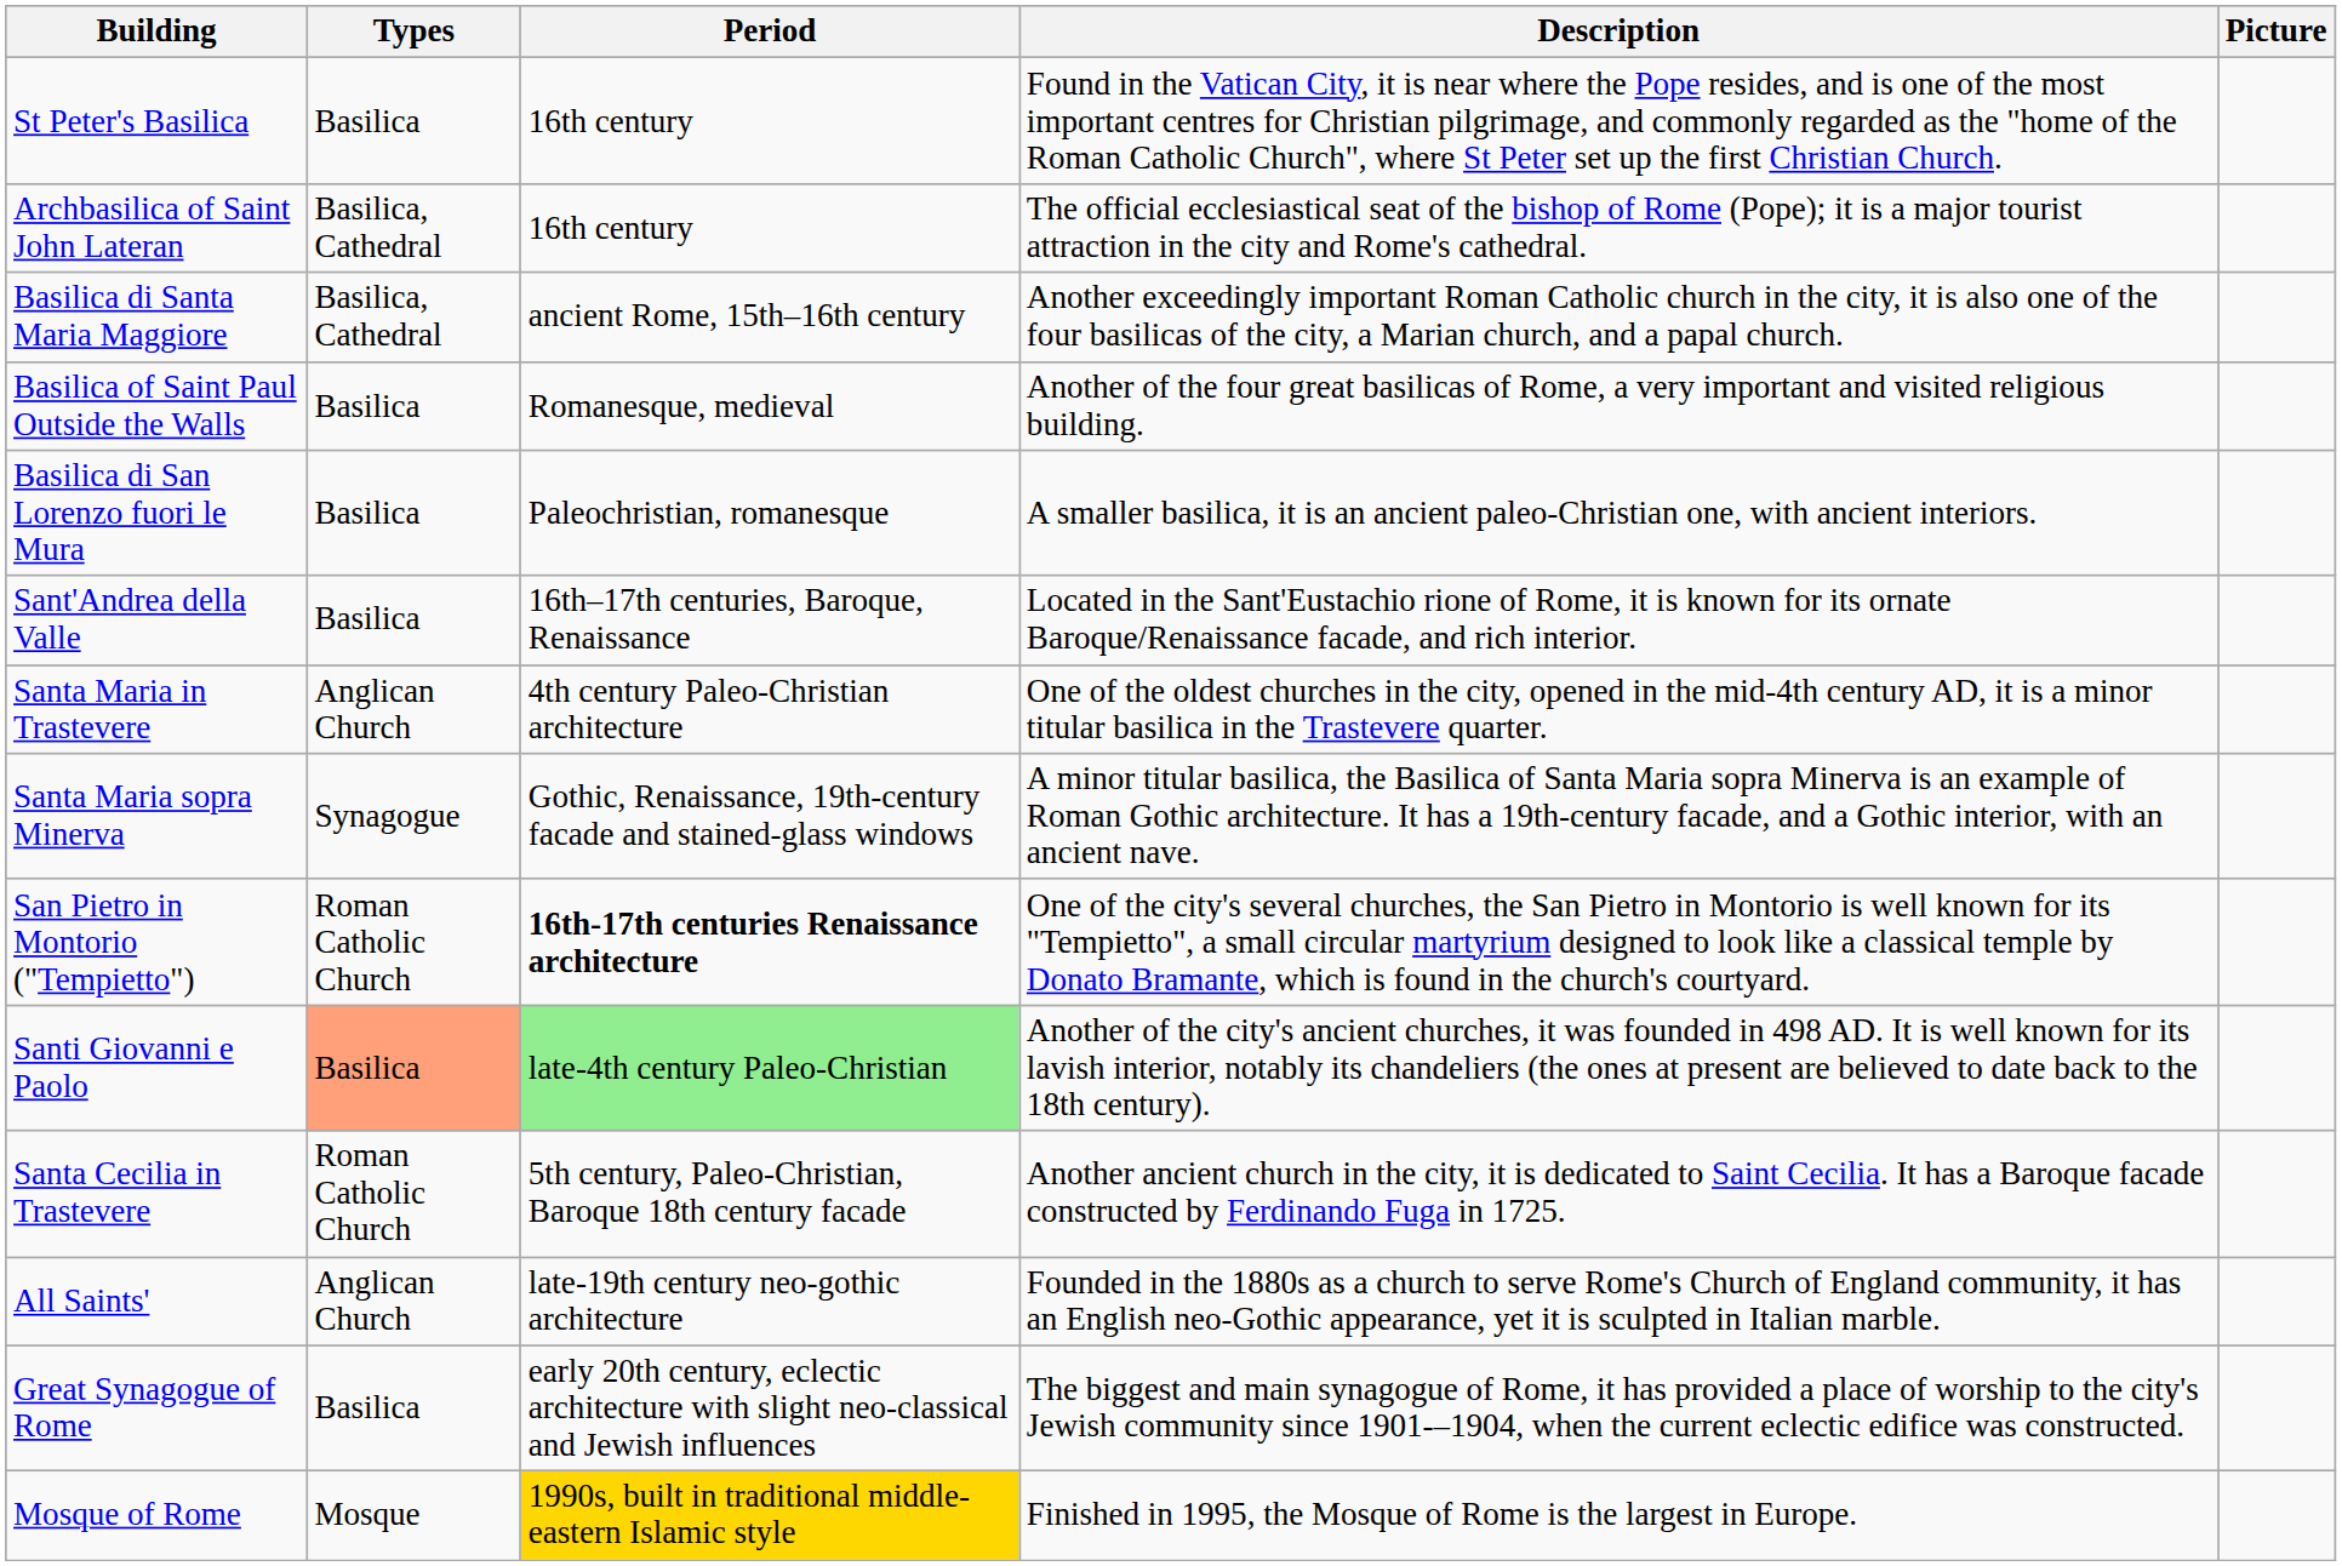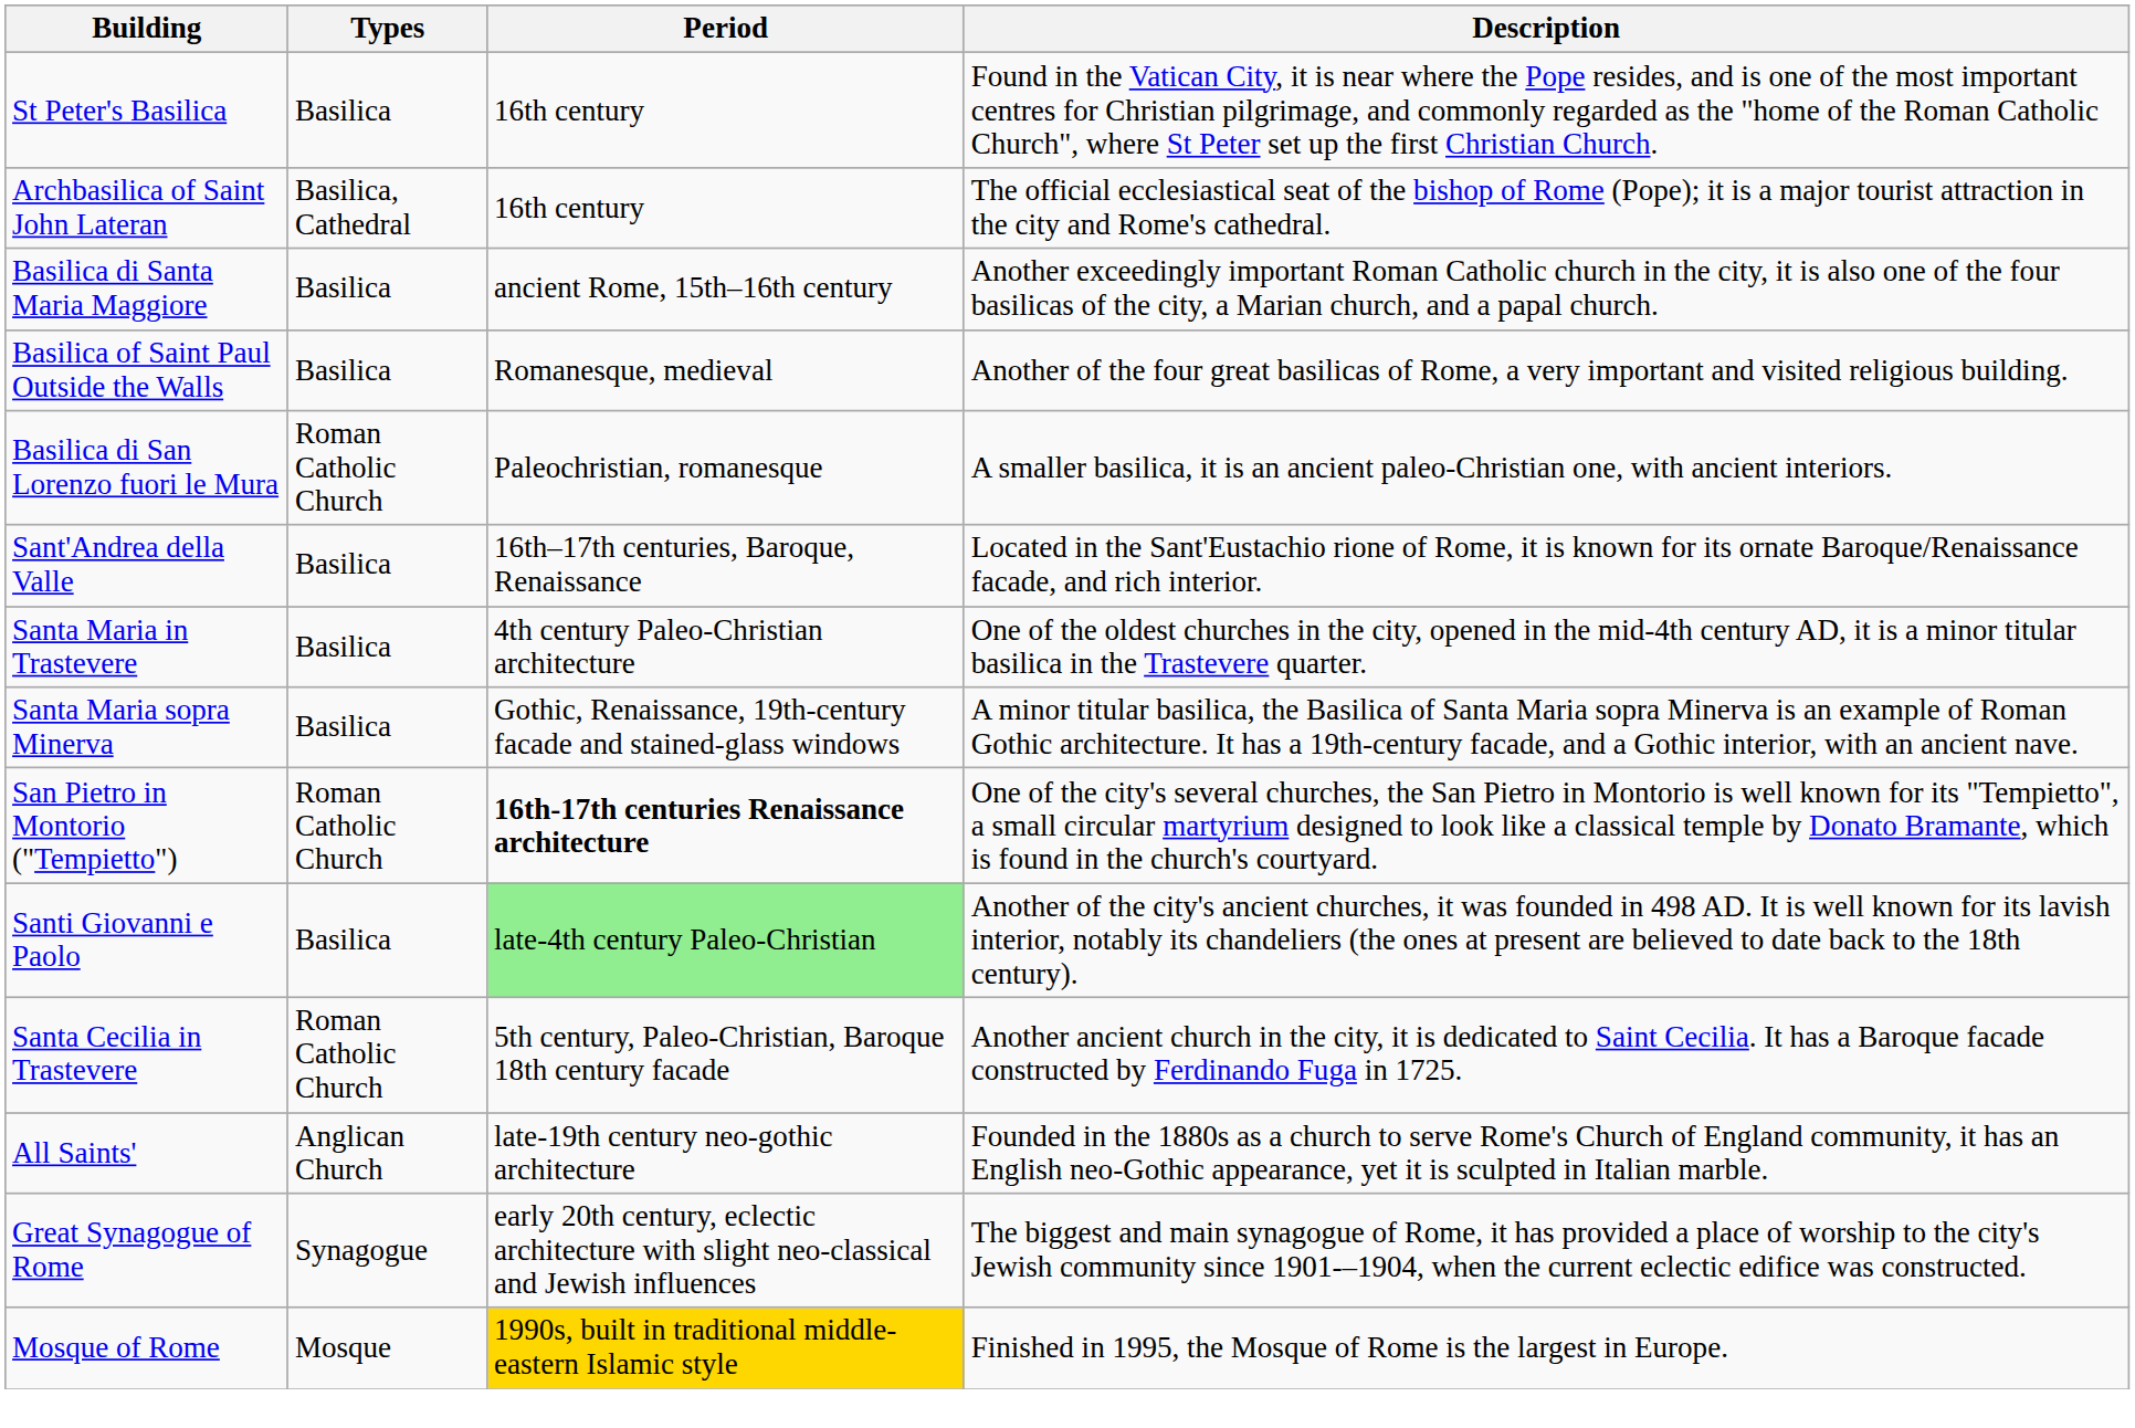 <table class="wikitable" width="90%">
 <tr>
 <th>Building</th>
 <th>Types</th>
 <th>Period</th>
 <th>Description</th>
-<th>Picture</th>
 </tr>
 <tr>
 <td><a href='#'>St Peter's Basilica</a></td>
 <td>Basilica</td>
 <td>16th century</td>
 <td>Found in the <a href='#'>Vatican City</a>, it is near where the <a href='#'>Pope</a> resides, and is one of the most important centres for Christian pilgrimage, and commonly regarded as the "home of the Roman Catholic Church", where <a href='#'>St Peter</a> set up the first <a href='#'>Christian Church</a>.</td>
-<td></td>
 </tr>
 <tr>
 <td><a href='#'>Archbasilica of Saint John Lateran</a></td>
 <td>Basilica, Cathedral</td>
 <td>16th century</td>
 <td>The official ecclesiastical seat of the <a href='#'>bishop of Rome</a> (Pope); it is a major tourist attraction in the city and Rome's cathedral.</td>
-<td></td>
 </tr>
 <tr>
 <td><a href='#'>Basilica di Santa Maria Maggiore</a></td>
-<td>Basilica, Cathedral</td>
+<td>Basilica</td>
 <td>ancient Rome, 15th–16th century</td>
 <td>Another exceedingly important Roman Catholic church in the city, it is also one of the four basilicas of the city, a Marian church, and a papal church.</td>
-<td></td>
 </tr>
 <tr>
 <td><a href='#'>Basilica of Saint Paul Outside the Walls</a></td>
 <td>Basilica</td>
 <td>Romanesque, medieval</td>
 <td>Another of the four great basilicas of Rome, a very important and visited religious building.</td>
-<td></td>
 </tr>
 <tr>
 <td><a href='#'>Basilica di San Lorenzo fuori le Mura</a></td>
-<td>Basilica</td>
+<td>Roman Catholic Church</td>
 <td>Paleochristian, romanesque</td>
 <td>A smaller basilica, it is an ancient paleo-Christian one, with ancient interiors.</td>
-<td></td>
 </tr>
 <tr>
 <td><a href='#'>Sant'Andrea della Valle</a></td>
 <td>Basilica</td>
 <td>16th–17th centuries, Baroque, Renaissance</td>
 <td>Located in the Sant'Eustachio rione of Rome, it is known for its ornate Baroque/Renaissance facade, and rich interior.</td>
-<td></td>
 </tr>
 <tr>
 <td><a href='#'>Santa Maria in Trastevere</a></td>
-<td>Anglican Church</td>
+<td>Basilica</td>
 <td>4th century Paleo-Christian architecture</td>
 <td>One of the oldest churches in the city, opened in the mid-4th century AD, it is a minor titular basilica in the <a href='#'>Trastevere</a> quarter.</td>
-<td></td>
 </tr>
 <tr>
 <td><a href='#'>Santa Maria sopra Minerva</a></td>
-<td>Synagogue</td>
+<td>Basilica</td>
 <td>Gothic, Renaissance, 19th-century facade and stained-glass windows</td>
 <td>A minor titular basilica, the Basilica of Santa Maria sopra Minerva is an example of Roman Gothic architecture. It has a 19th-century facade, and a Gothic interior, with an ancient nave.</td>
-<td></td>
 </tr>
 <tr>
 <td><a href='#'>San Pietro in Montorio</a> ("<a href='#'>Tempietto</a>")</td>
 <td>Roman Catholic Church</td>
 <td><strong>16th-17th centuries Renaissance architecture</strong></td>
 <td>One of the city's several churches, the San Pietro in Montorio is well known for its "Tempietto", a small circular <a href='#'>martyrium</a> designed to look like a classical temple by <a href='#'>Donato Bramante</a>, which is found in the church's courtyard.</td>
-<td></td>
 </tr>
 <tr>
 <td><a href='#'>Santi Giovanni e Paolo</a></td>
-<td style="background: lightsalmon;">Basilica</td>
+<td>Basilica</td>
 <td style="background: lightgreen;">late-4th century Paleo-Christian</td>
 <td>Another of the city's ancient churches, it was founded in 498 AD. It is well known for its lavish interior, notably its chandeliers (the ones at present are believed to date back to the 18th century).</td>
-<td></td>
 </tr>
 <tr>
 <td><a href='#'>Santa Cecilia in Trastevere</a></td>
 <td>Roman Catholic Church</td>
 <td>5th century, Paleo-Christian, Baroque 18th century facade</td>
 <td>Another ancient church in the city, it is dedicated to <a href='#'>Saint Cecilia</a>. It has a Baroque facade constructed by <a href='#'>Ferdinando Fuga</a> in 1725.</td>
-<td></td>
 </tr>
 <tr>
 <td><a href='#'>All Saints'</a></td>
 <td>Anglican Church</td>
 <td>late-19th century neo-gothic architecture</td>
 <td>Founded in the 1880s as a church to serve Rome's Church of England community, it has an English neo-Gothic appearance, yet it is sculpted in Italian marble.</td>
-<td></td>
 </tr>
 <tr>
 <td><a href='#'>Great Synagogue of Rome</a></td>
-<td>Basilica</td>
+<td>Synagogue</td>
 <td>early 20th century, eclectic architecture with slight neo-classical and Jewish influences</td>
 <td>The biggest and main synagogue of Rome, it has provided a place of worship to the city's Jewish community since 1901-–1904, when the current eclectic edifice was constructed.</td>
-<td></td>
 </tr>
 <tr>
 <td><a href='#'>Mosque of Rome</a></td>
 <td>Mosque</td>
 <td style="background: gold;">1990s, built in traditional middle-eastern Islamic style</td>
 <td>Finished in 1995, the Mosque of Rome is the largest in Europe.</td>
-<td></td>
 </tr>
 </table>
